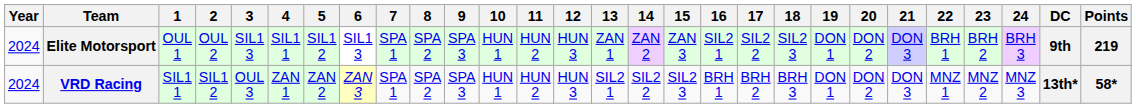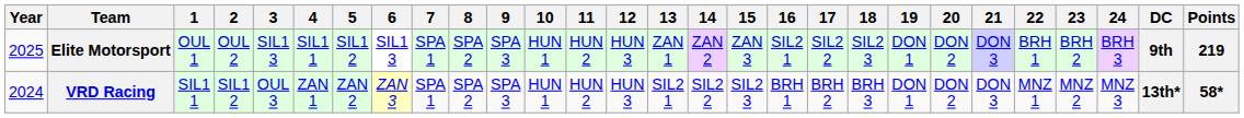 <table class="wikitable" style="text-align:center; font-size:85%">
 <tr>
 <th>Year</th>
 <th>Team</th>
 <th>1</th>
 <th>2</th>
 <th>3</th>
 <th>4</th>
 <th>5</th>
 <th>6</th>
 <th>7</th>
 <th>8</th>
 <th>9</th>
 <th>10</th>
 <th>11</th>
 <th>12</th>
 <th>13</th>
 <th>14</th>
 <th>15</th>
 <th>16</th>
 <th>17</th>
 <th>18</th>
 <th>19</th>
 <th>20</th>
 <th>21</th>
 <th>22</th>
 <th>23</th>
 <th>24</th>
 <th>DC</th>
 <th>Points</th>
 </tr>
 <tr>
-<td><a href='#'>2024</a></td>
+<td><a href='#'>2025</a></td>
 <th nowrap>Elite Motorsport</th>
 <td style="background:#DFFFDF;"><a href='#'>OUL<br>1</a><br></td>
 <td style="background:#DFFFDF;"><a href='#'>OUL<br>2</a><br></td>
 <td style="background:#DFFFDF;"><a href='#'>SIL1<br>3</a><br></td>
 <td style="background:#DFFFDF;"><a href='#'>SIL1<br>1</a><br></td>
 <td style="background:#DFFFDF;"><a href='#'>SIL1<br>2</a><br></td>
 <td style="background:#FFFFFF;"><a href='#'>SIL1<br>3</a><br></td>
 <td style="background:#DFFFDF;"><a href='#'>SPA<br>1</a><br></td>
 <td style="background:#DFFFDF;"><a href='#'>SPA<br>2</a><br></td>
 <td style="background:#DFFFDF;"><a href='#'>SPA<br>3</a><br></td>
 <td style="background:#DFFFDF;"><a href='#'>HUN<br>1</a><br></td>
 <td style="background:#DFFFDF;"><a href='#'>HUN<br>2</a><br></td>
 <td style="background:#DFFFDF;"><a href='#'>HUN<br>3</a><br></td>
 <td style="background:#DFFFDF;"><a href='#'>ZAN<br>1</a><br></td>
 <td style="background:#EFCFFF;"><a href='#'>ZAN<br>2</a><br></td>
 <td style="background:#DFFFDF;"><a href='#'>ZAN<br>3</a><br></td>
 <td style="background:#DFFFDF;"><a href='#'>SIL2<br>1</a><br></td>
 <td style="background:#DFFFDF;"><a href='#'>SIL2<br>2</a><br></td>
 <td style="background:#DFFFDF;"><a href='#'>SIL2<br>3</a><br></td>
 <td style="background:#DFFFDF;"><a href='#'>DON<br>1</a><br></td>
 <td style="background:#DFFFDF;"><a href='#'>DON<br>2</a><br></td>
 <td style="background:#CFCFFF;"><a href='#'>DON<br>3</a><br></td>
 <td style="background:#DFFFDF;"><a href='#'>BRH<br>1</a><br></td>
 <td style="background:#DFFFDF;"><a href='#'>BRH<br>2</a><br></td>
 <td style="background:#EFCFFF;"><a href='#'>BRH<br>3</a><br></td>
 <th>9th</th>
 <th>219</th>
 </tr>
 <tr>
 <td><a href='#'>2024</a></td>
 <th nowrap><a href='#'>VRD Racing</a></th>
 <td style="background:#DFFFDF;"><a href='#'>SIL1<br>1</a><br></td>
 <td style="background:#DFFFDF;"><a href='#'>SIL1<br>2</a><br></td>
 <td style="background:#DFFFDF;"><a href='#'>OUL<br>3</a><br></td>
 <td style="background:#DFFFDF;"><a href='#'>ZAN<br>1</a><br></td>
 <td style="background:#DFFFDF;"><a href='#'>ZAN<br>2</a><br></td>
 <td style="background:#FFFFBF;"><em><a href='#'>ZAN<br>3</a></em><br></td>
 <td style="background:#;"><a href='#'>SPA<br>1</a><br></td>
 <td style="background:#;"><a href='#'>SPA<br>2</a><br></td>
 <td style="background:#;"><a href='#'>SPA<br>3</a><br></td>
 <td style="background:#;"><a href='#'>HUN<br>1</a><br></td>
 <td style="background:#;"><a href='#'>HUN<br>2</a><br></td>
 <td style="background:#;"><a href='#'>HUN<br>3</a><br></td>
 <td style="background:#;"><a href='#'>SIL2<br>1</a><br></td>
 <td style="background:#;"><a href='#'>SIL2<br>2</a><br></td>
 <td style="background:#;"><a href='#'>SIL2<br>3</a><br></td>
 <td style="background:#;"><a href='#'>BRH<br>1</a><br></td>
 <td style="background:#;"><a href='#'>BRH<br>2</a><br></td>
 <td style="background:#;"><a href='#'>BRH<br>3</a><br></td>
 <td style="background:#;"><a href='#'>DON<br>1</a><br></td>
 <td style="background:#;"><a href='#'>DON<br>2</a><br></td>
 <td style="background:#;"><a href='#'>DON<br>3</a><br></td>
 <td style="background:#;"><a href='#'>MNZ<br>1</a><br></td>
 <td style="background:#;"><a href='#'>MNZ<br>2</a><br></td>
 <td style="background:#;"><a href='#'>MNZ<br>3</a><br></td>
 <th>13th*</th>
 <th>58*</th>
 </tr>
 </table>
